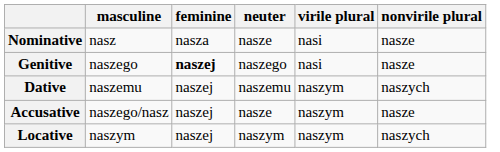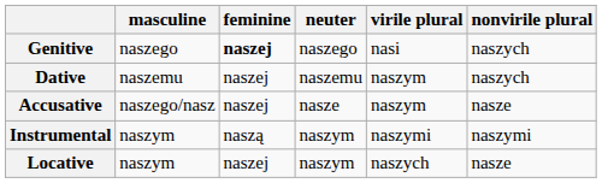 <table class="wikitable mw-collapsible mw-collapsed">
 <tr>
 <th></th>
 <th>masculine</th>
 <th>feminine</th>
 <th>neuter</th>
 <th>virile plural</th>
 <th>nonvirile plural</th>
 </tr>
 <tr>
-<th>Nominative</th>
-<td>nasz</td>
-<td>nasza</td>
-<td>nasze</td>
-<td>nasi</td>
-<td>nasze</td>
-</tr>
-<tr>
 <th>Genitive</th>
 <td>naszego</td>
 <td><strong>naszej</strong></td>
 <td>naszego</td>
 <td>nasi</td>
-<td>nasze</td>
+<td>naszych</td>
 </tr>
 <tr>
 <th>Dative</th>
 <td>naszemu</td>
 <td>naszej</td>
 <td>naszemu</td>
 <td>naszym</td>
 <td>naszych</td>
 </tr>
 <tr>
 <th>Accusative</th>
 <td>naszego/nasz</td>
 <td>naszej</td>
 <td>nasze</td>
 <td>naszym</td>
 <td>nasze</td>
 </tr>
 <tr>
+<th>Instrumental</th>
+<td>naszym</td>
+<td>naszą</td>
+<td>naszym</td>
+<td>naszymi</td>
+<td>naszymi</td>
+</tr>
+<tr>
 <th>Locative</th>
 <td>naszym</td>
 <td>naszej</td>
 <td>naszym</td>
-<td>naszym</td>
 <td>naszych</td>
+<td>nasze</td>
 </tr>
 </table>
